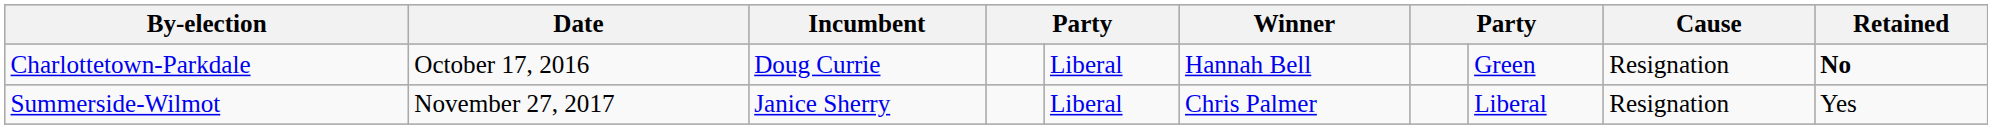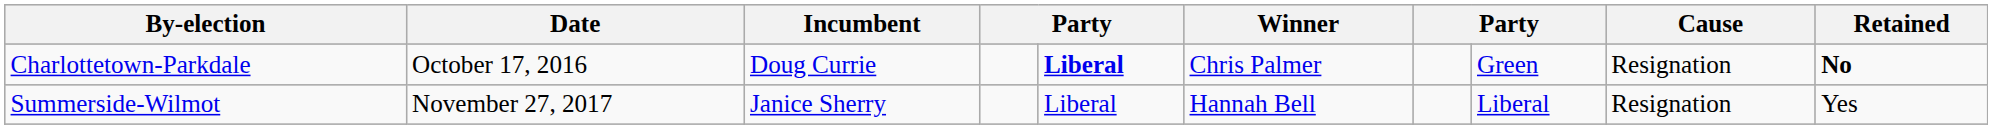 <table class=wikitable style="width:100%">
 <tr>
 <th>By-election</th>
 <th>Date</th>
 <th>Incumbent</th>
 <th colspan=2>Party</th>
 <th>Winner</th>
 <th colspan=2>Party</th>
 <th>Cause</th>
 <th>Retained</th>
 </tr>
 <tr>
 <td><a href='#'>Charlottetown-Parkdale</a></td>
 <td>October 17, 2016</td>
 <td><a href='#'>Doug Currie</a></td>
 <td>    </td>
-<td><a href='#'>Liberal</a></td>
-<td><a href='#'>Hannah Bell</a></td>
+<td><strong><a href='#'>Liberal</a></strong></td>
+<td><a href='#'>Chris Palmer</a></td>
 <td>    </td>
 <td><a href='#'>Green</a></td>
 <td>Resignation</td>
 <td><strong>No</strong></td>
 </tr>
 <tr>
 <td><a href='#'>Summerside-Wilmot</a></td>
 <td>November 27, 2017</td>
 <td><a href='#'>Janice Sherry</a></td>
 <td>    </td>
 <td><a href='#'>Liberal</a></td>
-<td><a href='#'>Chris Palmer</a></td>
+<td><a href='#'>Hannah Bell</a></td>
 <td>    </td>
 <td><a href='#'>Liberal</a></td>
 <td>Resignation</td>
 <td>Yes</td>
 </tr>
 </table>
